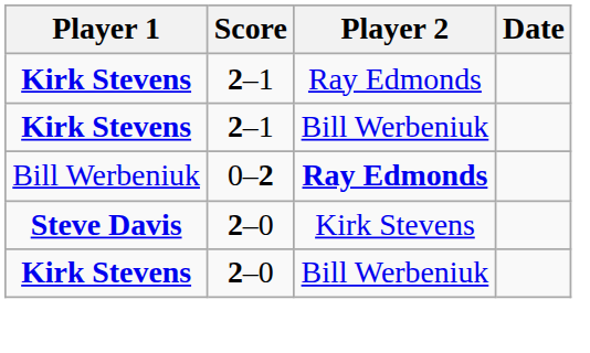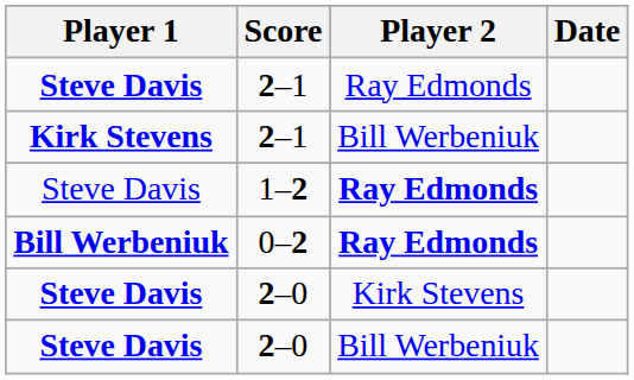 <table class="wikitable" style="text-align: center">
 <tr>
 <th>Player 1</th>
 <th>Score</th>
 <th>Player 2</th>
 <th>Date</th>
 </tr>
 <tr>
-<td> <strong><a href='#'>Kirk Stevens</a></strong></td>
+<td> <strong><a href='#'>Steve Davis</a></strong></td>
 <td><strong>2</strong>–1</td>
 <td> <a href='#'>Ray Edmonds</a></td>
 <td></td>
 </tr>
 <tr>
 <td> <strong><a href='#'>Kirk Stevens</a></strong></td>
 <td><strong>2</strong>–1</td>
 <td> <a href='#'>Bill Werbeniuk</a></td>
 <td></td>
 </tr>
 <tr>
-<td> <a href='#'>Bill Werbeniuk</a></td>
+<td> <a href='#'>Steve Davis</a></td>
+<td>1–<strong>2</strong></td>
+<td> <strong><a href='#'>Ray Edmonds</a></strong></td>
+<td></td>
+</tr>
+<tr>
+<td><strong> <a href='#'>Bill Werbeniuk</a></strong></td>
 <td>0–<strong>2</strong></td>
 <td> <strong><a href='#'>Ray Edmonds</a></strong></td>
 <td></td>
 </tr>
 <tr>
 <td> <strong><a href='#'>Steve Davis</a></strong></td>
 <td><strong>2</strong>–0</td>
 <td> <a href='#'>Kirk Stevens</a></td>
 <td></td>
 </tr>
 <tr>
-<td> <strong><a href='#'>Kirk Stevens</a></strong></td>
+<td> <strong><a href='#'>Steve Davis</a></strong></td>
 <td><strong>2</strong>–0</td>
 <td> <a href='#'>Bill Werbeniuk</a></td>
 <td></td>
 </tr>
 </table>
